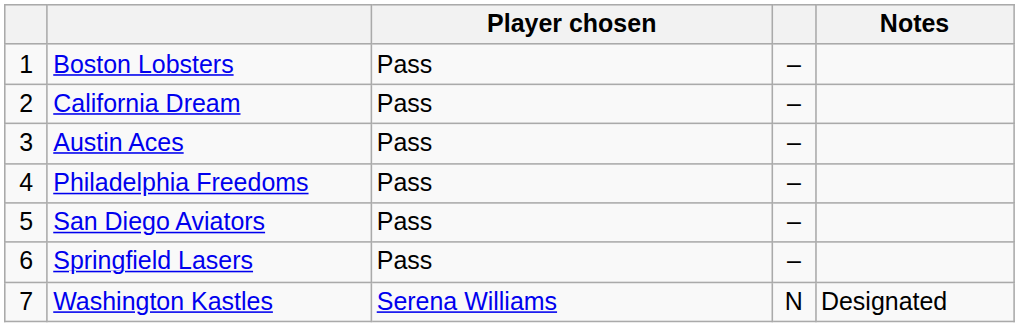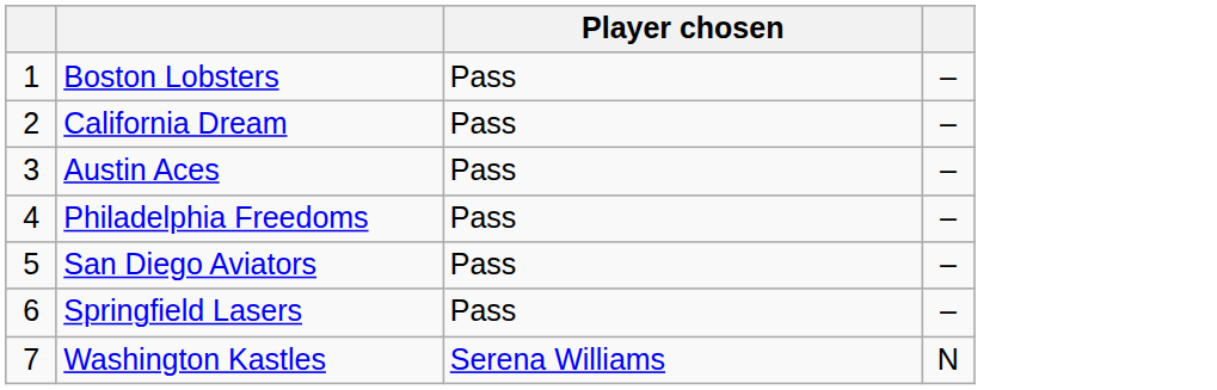 <table class="wikitable" style="text-align:left">
 <tr>
 <th width="20px"></th>
 <th width="200px"></th>
 <th width="250px">Player chosen</th>
 <th width="20px"></th>
-<th width="120px">Notes</th>
 </tr>
 <tr>
 <td style="text-align:center">1</td>
 <td><a href='#'>Boston Lobsters</a></td>
 <td>Pass</td>
 <td style="text-align:center">–</td>
-<td></td>
 </tr>
 <tr>
 <td style="text-align:center">2</td>
 <td><a href='#'>California Dream</a></td>
 <td>Pass</td>
 <td style="text-align:center">–</td>
-<td></td>
 </tr>
 <tr>
 <td style="text-align:center">3</td>
 <td><a href='#'>Austin Aces</a></td>
 <td>Pass</td>
 <td style="text-align:center">–</td>
-<td></td>
 </tr>
 <tr>
 <td style="text-align:center">4</td>
 <td><a href='#'>Philadelphia Freedoms</a></td>
 <td>Pass</td>
 <td style="text-align:center">–</td>
-<td></td>
 </tr>
 <tr>
 <td style="text-align:center">5</td>
 <td><a href='#'>San Diego Aviators</a></td>
 <td>Pass</td>
 <td style="text-align:center">–</td>
-<td></td>
 </tr>
 <tr>
 <td style="text-align:center">6</td>
 <td><a href='#'>Springfield Lasers</a></td>
 <td>Pass</td>
 <td style="text-align:center">–</td>
-<td></td>
 </tr>
 <tr>
 <td style="text-align:center">7</td>
 <td><a href='#'>Washington Kastles</a></td>
 <td> <a href='#'>Serena Williams</a></td>
 <td style="text-align:center">N</td>
-<td>Designated</td>
 </tr>
 </table>
